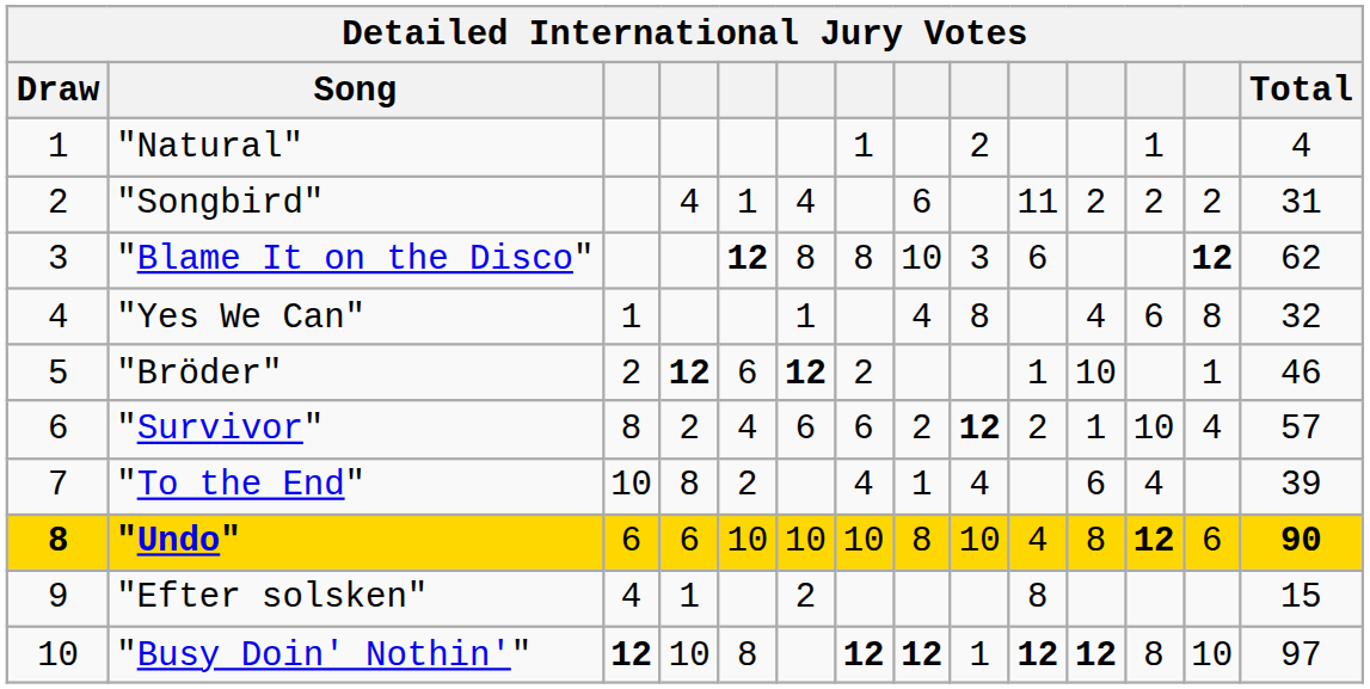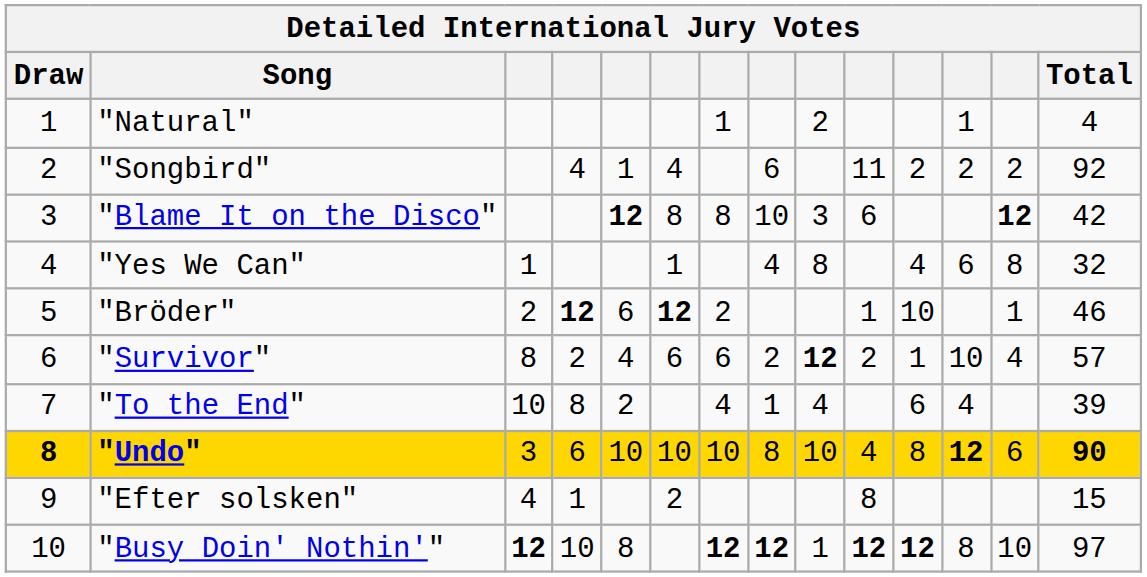 <table class="sortable wikitable" style="margin: 1em auto 1em auto; text-align:center;">
 <tr>
 <th colspan="14">Detailed International Jury Votes</th>
 </tr>
 <tr>
 <th>Draw</th>
 <th>Song</th>
 <th></th>
 <th></th>
 <th></th>
 <th></th>
 <th></th>
 <th></th>
 <th></th>
 <th></th>
 <th></th>
 <th></th>
 <th></th>
 <th>Total</th>
 </tr>
 <tr>
 <td>1</td>
 <td align="left">"Natural"</td>
 <td></td>
 <td></td>
 <td></td>
 <td></td>
 <td>1</td>
 <td></td>
 <td>2</td>
 <td></td>
 <td></td>
 <td>1</td>
 <td></td>
 <td>4</td>
 </tr>
 <tr>
 <td>2</td>
 <td align="left">"Songbird"</td>
 <td></td>
 <td>4</td>
 <td>1</td>
 <td>4</td>
 <td></td>
 <td>6</td>
 <td></td>
 <td>11</td>
 <td>2</td>
 <td>2</td>
 <td>2</td>
-<td>31</td>
+<td>92</td>
 </tr>
 <tr>
 <td>3</td>
 <td align="left">"<a href='#'>Blame It on the Disco</a>"</td>
 <td></td>
 <td></td>
 <td><strong>12</strong></td>
 <td>8</td>
 <td>8</td>
 <td>10</td>
 <td>3</td>
 <td>6</td>
 <td></td>
 <td></td>
 <td><strong>12</strong></td>
-<td>62</td>
+<td>42</td>
 </tr>
 <tr>
 <td>4</td>
 <td align="left">"Yes We Can"</td>
 <td>1</td>
 <td></td>
 <td></td>
 <td>1</td>
 <td></td>
 <td>4</td>
 <td>8</td>
 <td></td>
 <td>4</td>
 <td>6</td>
 <td>8</td>
 <td>32</td>
 </tr>
 <tr>
 <td>5</td>
 <td align="left">"Bröder"</td>
 <td>2</td>
 <td><strong>12</strong></td>
 <td>6</td>
 <td><strong>12</strong></td>
 <td>2</td>
 <td></td>
 <td></td>
 <td>1</td>
 <td>10</td>
 <td></td>
 <td>1</td>
 <td>46</td>
 </tr>
 <tr>
 <td>6</td>
 <td align="left">"<a href='#'>Survivor</a>"</td>
 <td>8</td>
 <td>2</td>
 <td>4</td>
 <td>6</td>
 <td>6</td>
 <td>2</td>
 <td><strong>12</strong></td>
 <td>2</td>
 <td>1</td>
 <td>10</td>
 <td>4</td>
 <td>57</td>
 </tr>
 <tr>
 <td>7</td>
 <td align="left">"<a href='#'>To the End</a>"</td>
 <td>10</td>
 <td>8</td>
 <td>2</td>
 <td></td>
 <td>4</td>
 <td>1</td>
 <td>4</td>
 <td></td>
 <td>6</td>
 <td>4</td>
 <td></td>
 <td>39</td>
 </tr>
 <tr style="background:gold;">
 <td><strong>8</strong></td>
 <td align="left"><strong>"<a href='#'>Undo</a>"</strong></td>
-<td>6</td>
+<td>3</td>
 <td>6</td>
 <td>10</td>
 <td>10</td>
 <td>10</td>
 <td>8</td>
 <td>10</td>
 <td>4</td>
 <td>8</td>
 <td><strong>12</strong></td>
 <td>6</td>
 <td><strong>90</strong></td>
 </tr>
 <tr>
 <td>9</td>
 <td align="left">"Efter solsken"</td>
 <td>4</td>
 <td>1</td>
 <td></td>
 <td>2</td>
 <td></td>
 <td></td>
 <td></td>
 <td>8</td>
 <td></td>
 <td></td>
 <td></td>
 <td>15</td>
 </tr>
 <tr>
 <td>10</td>
 <td align="left">"<a href='#'>Busy Doin' Nothin'</a>"</td>
 <td><strong>12</strong></td>
 <td>10</td>
 <td>8</td>
 <td></td>
 <td><strong>12</strong></td>
 <td><strong>12</strong></td>
 <td>1</td>
 <td><strong>12</strong></td>
 <td><strong>12</strong></td>
 <td>8</td>
 <td>10</td>
 <td>97</td>
 </tr>
 </table>
